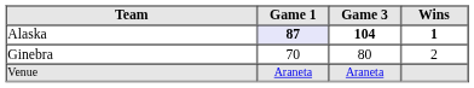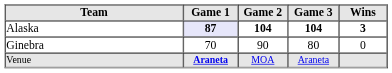 <table border=1 cellspacing=0 width=525 align=center>
 <tr style="text-align:center; background-color:#e6e6e6;">
 <th align=center width=30%>Team</th>
 <th width=8%>Game 1</th>
+<th width=8%>Game 2</th>
 <th width=8%>Game 3</th>
 <th width=8%>Wins</th>
 </tr>
 <tr style="text-align:center;">
 <td align=left>Alaska</td>
 <td style="background: lavender;"><strong>87</strong></td>
 <td><strong>104</strong></td>
-<td><strong>1</strong></td>
+<td><strong>104</strong></td>
+<td><strong>3</strong></td>
 </tr>
 <tr style="text-align:center;">
 <td align=left>Ginebra</td>
 <td>70</td>
+<td>90</td>
 <td>80</td>
-<td>2</td>
+<td>0</td>
 </tr>
 <tr style="text-align:center; font-size: 85%; background-color:#e6e6e6;">
 <td align=left>Venue</td>
-<td><a href='#'>Araneta</a></td>
+<td><strong><a href='#'>Araneta</a></strong></td>
+<td><a href='#'>MOA</a></td>
 <td><a href='#'>Araneta</a></td>
 <td></td>
 </tr>
 </table>
